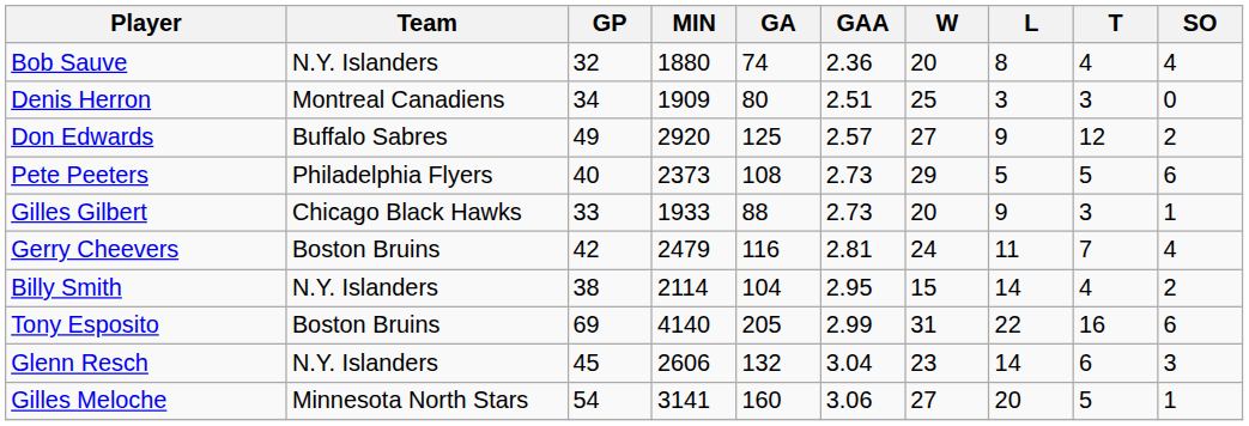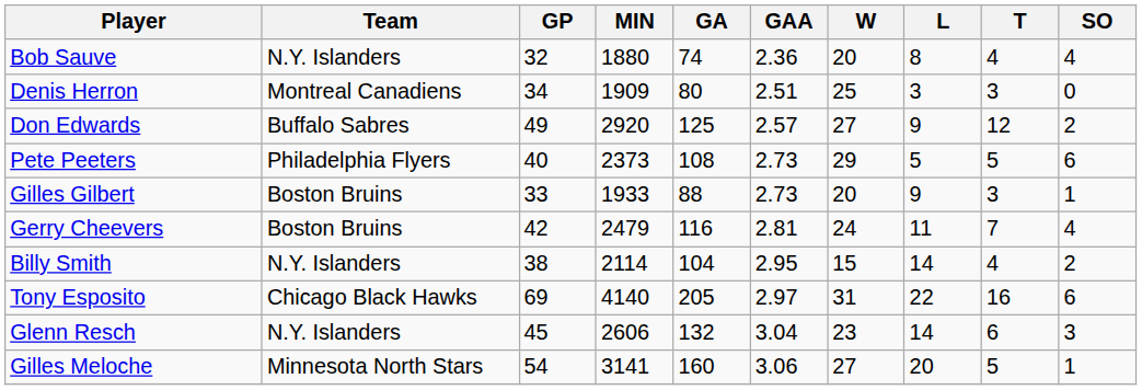 <table class="wikitable">
 <tr>
 <th bgcolor="#DDDDFF" width="20%">Player</th>
 <th bgcolor="#DDDDFF" width="20%">Team</th>
 <th bgcolor="#DDDDFF" width="6%">GP</th>
 <th bgcolor="#DDDDFF" width="6%">MIN</th>
 <th bgcolor="#DDDDFF" width="6%">GA</th>
 <th bgcolor="#DDDDFF" width="6%">GAA</th>
 <th bgcolor="#DDDDFF" width="6%">W</th>
 <th bgcolor="#DDDDFF" width="6%">L</th>
 <th bgcolor="#DDDDFF" width="6%">T</th>
 <th bgcolor="#DDDDFF" width="6%">SO</th>
 </tr>
 <tr>
 <td><a href='#'>Bob Sauve</a></td>
 <td>N.Y. Islanders</td>
 <td>32</td>
 <td>1880</td>
 <td>74</td>
 <td>2.36</td>
 <td>20</td>
 <td>8</td>
 <td>4</td>
 <td>4</td>
 </tr>
 <tr>
 <td><a href='#'>Denis Herron</a></td>
 <td>Montreal Canadiens</td>
 <td>34</td>
 <td>1909</td>
 <td>80</td>
 <td>2.51</td>
 <td>25</td>
 <td>3</td>
 <td>3</td>
 <td>0</td>
 </tr>
 <tr>
 <td><a href='#'>Don Edwards</a></td>
 <td>Buffalo Sabres</td>
 <td>49</td>
 <td>2920</td>
 <td>125</td>
 <td>2.57</td>
 <td>27</td>
 <td>9</td>
 <td>12</td>
 <td>2</td>
 </tr>
 <tr>
 <td><a href='#'>Pete Peeters</a></td>
 <td>Philadelphia Flyers</td>
 <td>40</td>
 <td>2373</td>
 <td>108</td>
 <td>2.73</td>
 <td>29</td>
 <td>5</td>
 <td>5</td>
 <td>6</td>
 </tr>
 <tr>
 <td><a href='#'>Gilles Gilbert</a></td>
-<td>Chicago Black Hawks</td>
+<td>Boston Bruins</td>
 <td>33</td>
 <td>1933</td>
 <td>88</td>
 <td>2.73</td>
 <td>20</td>
 <td>9</td>
 <td>3</td>
 <td>1</td>
 </tr>
 <tr>
 <td><a href='#'>Gerry Cheevers</a></td>
 <td>Boston Bruins</td>
 <td>42</td>
 <td>2479</td>
 <td>116</td>
 <td>2.81</td>
 <td>24</td>
 <td>11</td>
 <td>7</td>
 <td>4</td>
 </tr>
 <tr>
 <td><a href='#'>Billy Smith</a></td>
 <td>N.Y. Islanders</td>
 <td>38</td>
 <td>2114</td>
 <td>104</td>
 <td>2.95</td>
 <td>15</td>
 <td>14</td>
 <td>4</td>
 <td>2</td>
 </tr>
 <tr>
 <td><a href='#'>Tony Esposito</a></td>
-<td>Boston Bruins</td>
+<td>Chicago Black Hawks</td>
 <td>69</td>
 <td>4140</td>
 <td>205</td>
-<td>2.99</td>
+<td>2.97</td>
 <td>31</td>
 <td>22</td>
 <td>16</td>
 <td>6</td>
 </tr>
 <tr>
 <td><a href='#'>Glenn Resch</a></td>
 <td>N.Y. Islanders</td>
 <td>45</td>
 <td>2606</td>
 <td>132</td>
 <td>3.04</td>
 <td>23</td>
 <td>14</td>
 <td>6</td>
 <td>3</td>
 </tr>
 <tr>
 <td><a href='#'>Gilles Meloche</a></td>
 <td>Minnesota North Stars</td>
 <td>54</td>
 <td>3141</td>
 <td>160</td>
 <td>3.06</td>
 <td>27</td>
 <td>20</td>
 <td>5</td>
 <td>1</td>
 </tr>
 <tr>
 </tr>
 </table>
